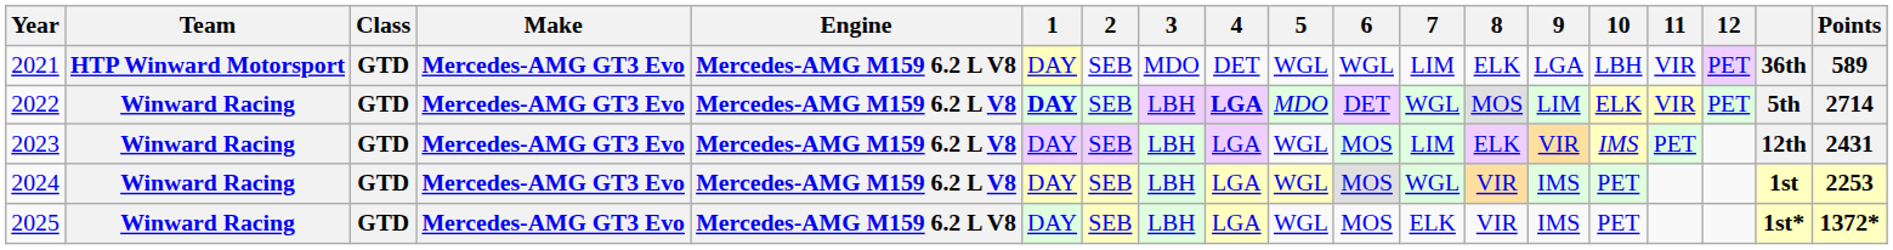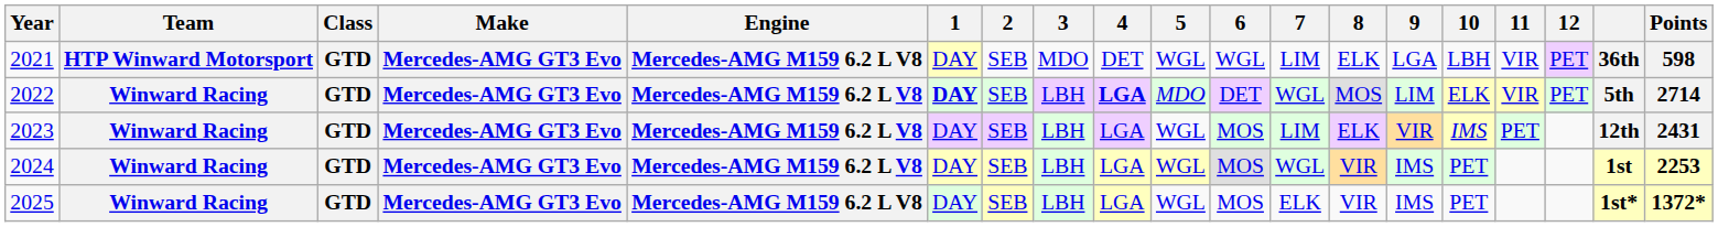 <table class="wikitable" style="text-align:center; font-size:90%">
 <tr>
 <th>Year</th>
 <th>Team</th>
 <th>Class</th>
 <th>Make</th>
 <th>Engine</th>
 <th>1</th>
 <th>2</th>
 <th>3</th>
 <th>4</th>
 <th>5</th>
 <th>6</th>
 <th>7</th>
 <th>8</th>
 <th>9</th>
 <th>10</th>
 <th>11</th>
 <th>12</th>
 <th></th>
 <th>Points</th>
 </tr>
 <tr>
 <td><a href='#'>2021</a></td>
 <th><a href='#'>HTP Winward Motorsport</a></th>
 <th>GTD</th>
 <th><a href='#'>Mercedes-AMG GT3 Evo</a></th>
 <th><a href='#'>Mercedes-AMG M159</a> 6.2 L V8</th>
 <td style="background:#FFFFBF;"><a href='#'>DAY</a><br></td>
 <td><a href='#'>SEB</a></td>
 <td><a href='#'>MDO</a></td>
 <td><a href='#'>DET</a></td>
 <td><a href='#'>WGL</a></td>
 <td><a href='#'>WGL</a></td>
 <td><a href='#'>LIM</a></td>
 <td><a href='#'>ELK</a></td>
 <td><a href='#'>LGA</a></td>
 <td><a href='#'>LBH</a></td>
 <td><a href='#'>VIR</a></td>
 <td style="background:#EFCFFF;"><a href='#'>PET</a><br></td>
 <th>36th</th>
-<th>589</th>
+<th>598</th>
 </tr>
 <tr>
 <td><a href='#'>2022</a></td>
 <th><a href='#'>Winward Racing</a></th>
 <th>GTD</th>
 <th><a href='#'>Mercedes-AMG GT3 Evo</a></th>
 <th><a href='#'>Mercedes-AMG M159</a> 6.2 L <a href='#'>V8</a></th>
 <td style="background:#DFFFDF;"><strong><a href='#'>DAY</a></strong><br></td>
 <td style="background:#DFFFDF;"><a href='#'>SEB</a><br></td>
 <td style="background:#EFCFFF;"><a href='#'>LBH</a><br></td>
 <td style="background:#EFCFFF;"><strong><a href='#'>LGA</a></strong><br></td>
 <td style="background:#DFFFDF;"><em><a href='#'>MDO</a></em><br></td>
 <td style="background:#EFCFFF;"><a href='#'>DET</a><br></td>
 <td style="background:#DFFFDF;"><a href='#'>WGL</a><br></td>
 <td style="background:#DFDFDF;"><a href='#'>MOS</a><br></td>
 <td style="background:#DFFFDF;"><a href='#'>LIM</a><br></td>
 <td style="background:#FFFFBF;"><a href='#'>ELK</a><br></td>
 <td style="background:#FFFFBF;"><a href='#'>VIR</a><br></td>
 <td style="background:#DFFFDF"><a href='#'>PET</a><br></td>
 <th>5th</th>
 <th>2714</th>
 </tr>
 <tr>
 <td><a href='#'>2023</a></td>
 <th><a href='#'>Winward Racing</a></th>
 <th>GTD</th>
 <th><a href='#'>Mercedes-AMG GT3 Evo</a></th>
 <th><a href='#'>Mercedes-AMG M159</a> 6.2 L <a href='#'>V8</a></th>
 <td style="background:#EFCFFF;"><a href='#'>DAY</a><br></td>
 <td style="background:#EFCFFF;"><a href='#'>SEB</a><br></td>
 <td style="background:#DFFFDF;"><a href='#'>LBH</a><br></td>
 <td style="background:#EFCFFF;"><a href='#'>LGA</a><br></td>
 <td><a href='#'>WGL</a></td>
 <td style="background:#DFFFDF;"><a href='#'>MOS</a><br></td>
 <td style="background:#DFFFDF;"><a href='#'>LIM</a><br></td>
 <td style="background:#EFCFFF;"><a href='#'>ELK</a><br></td>
 <td style="background:#FFDF9F;"><a href='#'>VIR</a><br></td>
 <td style="background:#FFFFBF;"><em><a href='#'>IMS</a></em><br></td>
 <td style="background:#DFFFDF;"><a href='#'>PET</a><br></td>
 <td></td>
 <th>12th</th>
 <th>2431</th>
 </tr>
 <tr>
 <td><a href='#'>2024</a></td>
 <th><a href='#'>Winward Racing</a></th>
 <th>GTD</th>
 <th><a href='#'>Mercedes-AMG GT3 Evo</a></th>
 <th><a href='#'>Mercedes-AMG M159</a> 6.2 L <a href='#'>V8</a></th>
 <td style="background:#FFFFBF;"><a href='#'>DAY</a><br></td>
 <td style="background:#FFFFBF;"><a href='#'>SEB</a><br></td>
 <td style="background:#DFFFDF;"><a href='#'>LBH</a><br></td>
 <td style="background:#FFFFBF;"><a href='#'>LGA</a><br></td>
 <td style="background:#FFFFBF;"><a href='#'>WGL</a><br></td>
 <td style="background:#DFDFDF;"><a href='#'>MOS</a><br></td>
 <td style="background:#DFFFDF;"><a href='#'>WGL</a><br></td>
 <td style="background:#FFDF9F;"><a href='#'>VIR</a><br></td>
 <td style="background:#DFFFDF;"><a href='#'>IMS</a><br></td>
 <td style="background:#DFFFDF;"><a href='#'>PET</a><br></td>
 <td></td>
 <td></td>
 <th style="background:#FFFFBF;">1st</th>
 <th style="background:#FFFFBF;">2253</th>
 </tr>
 <tr>
 <td><a href='#'>2025</a></td>
 <th><a href='#'>Winward Racing</a></th>
 <th>GTD</th>
 <th><a href='#'>Mercedes-AMG GT3 Evo</a></th>
 <th><a href='#'>Mercedes-AMG M159</a> 6.2 L V8</th>
 <td style="background:#DFFFDF;"><a href='#'>DAY</a><br></td>
 <td style="background:#FFFFBF;"><a href='#'>SEB</a><br></td>
 <td style="background:#DFFFDF;"><a href='#'>LBH</a><br></td>
 <td style="background:#FFFFBF;"><a href='#'>LGA</a><br></td>
 <td style="background:#;"><a href='#'>WGL</a><br></td>
 <td style="background:#;"><a href='#'>MOS</a><br></td>
 <td style="background:#;"><a href='#'>ELK</a><br></td>
 <td style="background:#;"><a href='#'>VIR</a><br></td>
 <td style="background:#;"><a href='#'>IMS</a><br></td>
 <td style="background:#;"><a href='#'>PET</a><br></td>
 <td></td>
 <td></td>
 <th style="background:#FFFFBF;">1st*</th>
 <th style="background:#FFFFBF;">1372*</th>
 </tr>
 </table>
